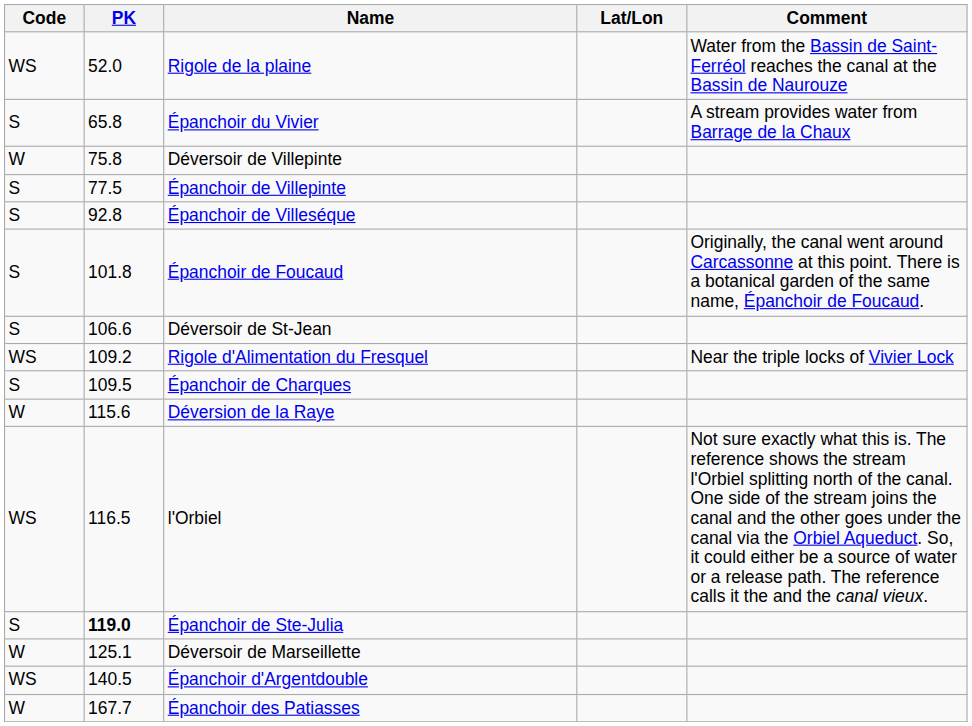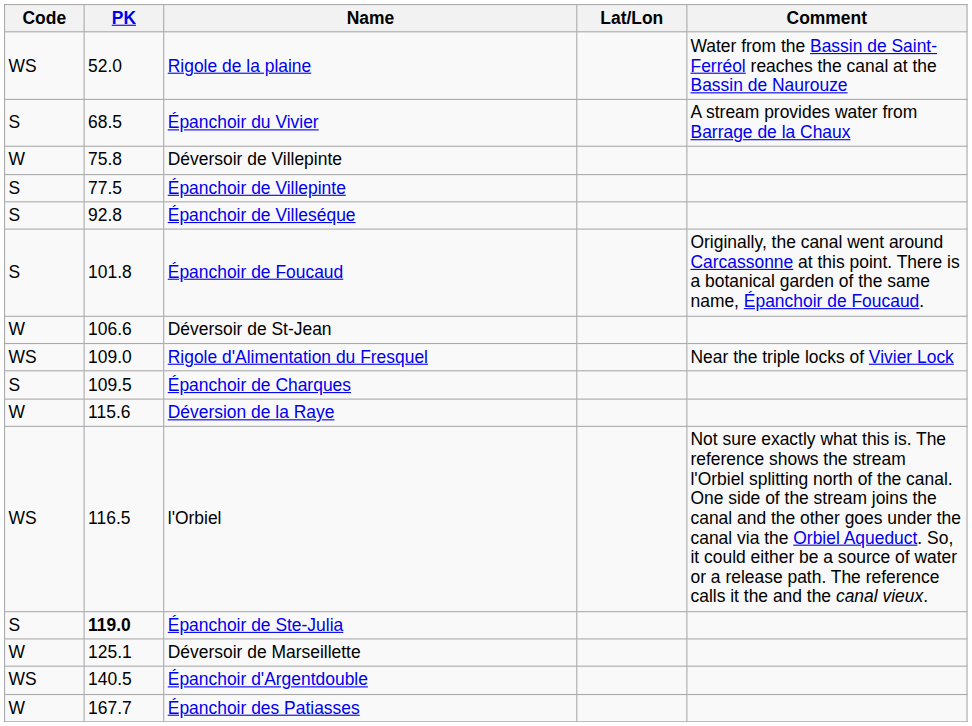 <table class="wikitable sortable" style="width:100%">
 <tr>
 <th>Code</th>
 <th><a href='#'>PK</a></th>
 <th>Name</th>
 <th>Lat/Lon</th>
 <th style="width:250px;">Comment</th>
 </tr>
 <tr>
 <td>WS</td>
 <td>52.0</td>
 <td><a href='#'>Rigole de la plaine</a></td>
 <td></td>
 <td>Water from the <a href='#'>Bassin de Saint-Ferréol</a> reaches the canal at the <a href='#'>Bassin de Naurouze</a></td>
 </tr>
 <tr>
 <td>S</td>
-<td>65.8</td>
+<td>68.5</td>
 <td><a href='#'>Épanchoir du Vivier</a></td>
 <td></td>
 <td>A stream provides water from <a href='#'>Barrage de la Chaux</a></td>
 </tr>
 <tr>
 <td>W</td>
 <td>75.8</td>
 <td>Déversoir de Villepinte</td>
 <td></td>
 <td></td>
 </tr>
 <tr>
 <td>S</td>
 <td>77.5</td>
 <td><a href='#'>Épanchoir de Villepinte</a></td>
 <td></td>
 <td></td>
 </tr>
 <tr>
 <td>S</td>
 <td>92.8</td>
 <td><a href='#'>Épanchoir de Villeséque</a></td>
 <td></td>
 <td></td>
 </tr>
 <tr>
 <td>S</td>
 <td>101.8</td>
 <td><a href='#'>Épanchoir de Foucaud</a></td>
 <td></td>
 <td>Originally, the canal went around <a href='#'>Carcassonne</a> at this point.  There is a botanical garden of the same name, <a href='#'>Épanchoir de Foucaud</a>.</td>
 </tr>
 <tr>
-<td>S</td>
+<td>W</td>
 <td>106.6</td>
 <td>Déversoir de St-Jean</td>
 <td></td>
 <td></td>
 </tr>
 <tr>
 <td>WS</td>
-<td>109.2</td>
+<td>109.0</td>
 <td><a href='#'>Rigole d'Alimentation du Fresquel</a></td>
 <td></td>
 <td>Near the triple locks of <a href='#'>Vivier Lock</a></td>
 </tr>
 <tr>
 <td>S</td>
 <td>109.5</td>
 <td><a href='#'>Épanchoir de Charques</a></td>
 <td></td>
 <td></td>
 </tr>
 <tr>
 <td>W</td>
 <td>115.6</td>
 <td><a href='#'>Déversion de la Raye</a></td>
 <td></td>
 <td></td>
 </tr>
 <tr>
 <td>WS</td>
 <td>116.5</td>
 <td>l'Orbiel</td>
 <td></td>
 <td>Not sure exactly what this is.  The reference shows the stream l'Orbiel splitting north of the canal.  One side of the stream joins the canal and the other goes under the canal via the <a href='#'>Orbiel Aqueduct</a>.  So, it could either be a source of water or a release path.  The reference calls it the  and the <em>canal vieux</em>.</td>
 </tr>
 <tr>
 <td>S</td>
 <td><strong>119.0</strong></td>
 <td><a href='#'>Épanchoir de Ste-Julia</a></td>
 <td></td>
 <td></td>
 </tr>
 <tr>
 <td>W</td>
 <td>125.1</td>
 <td>Déversoir de Marseillette</td>
 <td></td>
 <td></td>
 </tr>
 <tr>
 <td>WS</td>
 <td>140.5</td>
 <td><a href='#'>Épanchoir d'Argentdouble</a></td>
 <td></td>
 <td></td>
 </tr>
 <tr>
 <td>W</td>
 <td>167.7</td>
 <td><a href='#'>Épanchoir des Patiasses</a></td>
 <td></td>
 <td></td>
 </tr>
 </table>
